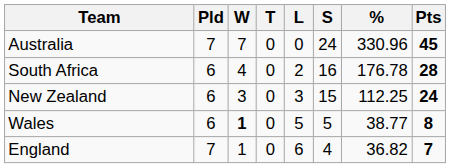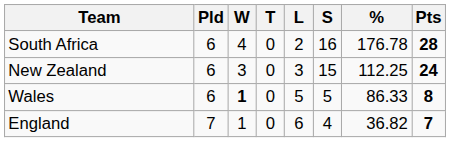 <table class="wikitable" border="1" style="text-align:center;">
 <tr>
 <th width=175>Team</th>
 <th width=20 abbr="Played">Pld</th>
 <th width=20 abbr="Won">W</th>
 <th width=20 abbr="Tied">T</th>
 <th width=20 abbr="Lost">L</th>
 <th width=20 abbr="Skins">S</th>
 <th width=60 abbr="Percentage">%</th>
 <th width=20 abbr="Points">Pts</th>
-</tr>
-<tr style="background:#f9f9f9;">
-<td style="text-align:left;"> Australia</td>
-<td>7</td>
-<td>7</td>
-<td>0</td>
-<td>0</td>
-<td>24</td>
-<td style="text-align:right;">330.96</td>
-<td><strong>45</strong></td>
 </tr>
 <tr style="background:#f9f9f9;">
 <td style="text-align:left;"> South Africa</td>
 <td>6</td>
 <td>4</td>
 <td>0</td>
 <td>2</td>
 <td>16</td>
 <td style="text-align:right;">176.78</td>
 <td><strong>28</strong></td>
 </tr>
 <tr style="background:#f9f9f9;">
 <td style="text-align:left;"> New Zealand</td>
 <td>6</td>
 <td>3</td>
 <td>0</td>
 <td>3</td>
 <td>15</td>
 <td style="text-align:right;">112.25</td>
 <td><strong>24</strong></td>
 </tr>
 <tr style="background:#f9f9f9;">
 <td style="text-align:left;"> Wales</td>
 <td>6</td>
 <td><strong>1</strong></td>
 <td>0</td>
 <td>5</td>
 <td>5</td>
-<td style="text-align:right;">38.77</td>
+<td style="text-align:right;">86.33</td>
 <td><strong>8</strong></td>
 </tr>
 <tr style="background:#f9f9f9;">
 <td style="text-align:left;"> England</td>
 <td>7</td>
 <td>1</td>
 <td>0</td>
 <td>6</td>
 <td>4</td>
 <td style="text-align:right;">36.82</td>
 <td><strong>7</strong></td>
 </tr>
 </table>
